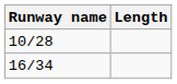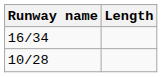 <table class="wikitable">
 <tr>
 <th>Runway name</th>
 <th>Length</th>
 </tr>
 <tr>
+<td>16/34</td>
+<td></td>
+</tr>
+<tr>
 <td>10/28</td>
 <td></td>
 </tr>
-<tr>
-<td>16/34</td>
-<td></td>
-</tr>
 </table>
